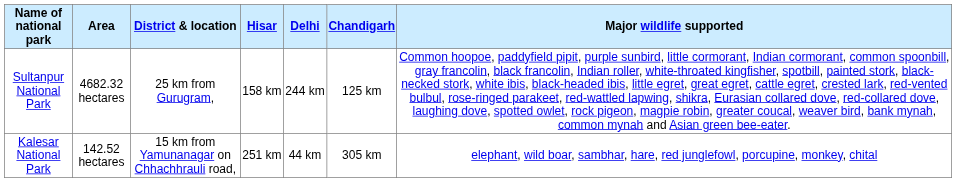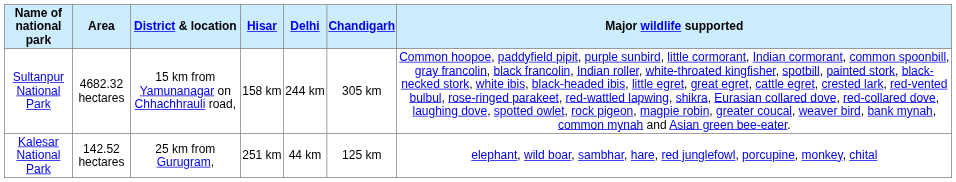 <table align="left" cellSpacing="2" cellPadding="2" style="BORDER-COLLAPSE: collapse; text-align:center;" border="1">
 <tr bgcolor="#CCECFF">
 <td><strong>Name of national park</strong></td>
 <td><strong>Area</strong></td>
 <td><strong><a href='#'>District</a> & location</strong></td>
 <td><strong><a href='#'>Hisar</a></strong></td>
 <td><strong><a href='#'>Delhi</a></strong></td>
 <td><strong><a href='#'>Chandigarh</a></strong></td>
 <td><strong>Major <a href='#'>wildlife</a> supported</strong></td>
 </tr>
 <tr>
 <td><a href='#'>Sultanpur National Park</a></td>
 <td>4682.32 hectares</td>
-<td>25 km from <a href='#'>Gurugram</a>, </td>
+<td>15 km from <a href='#'>Yamunanagar</a> on <a href='#'>Chhachhrauli</a> road, </td>
 <td>158 km</td>
 <td>244 km</td>
-<td>125 km</td>
+<td>305 km</td>
 <td><a href='#'>Common hoopoe</a>, <a href='#'>paddyfield pipit</a>, <a href='#'>purple sunbird</a>, <a href='#'>little cormorant</a>, <a href='#'>Indian cormorant</a>, <a href='#'>common spoonbill</a>, <a href='#'>gray francolin</a>, <a href='#'>black francolin</a>, <a href='#'>Indian roller</a>, <a href='#'>white-throated kingfisher</a>, <a href='#'>spotbill</a>, <a href='#'>painted stork</a>, <a href='#'>black-necked stork</a>, <a href='#'>white ibis</a>, <a href='#'>black-headed ibis</a>, <a href='#'>little egret</a>, <a href='#'>great egret</a>, <a href='#'>cattle egret</a>, <a href='#'>crested lark</a>, <a href='#'>red-vented bulbul</a>, <a href='#'>rose-ringed parakeet</a>, <a href='#'>red-wattled lapwing</a>, <a href='#'>shikra</a>, <a href='#'>Eurasian collared dove</a>, <a href='#'>red-collared dove</a>, <a href='#'>laughing dove</a>, <a href='#'>spotted owlet</a>, <a href='#'>rock pigeon</a>, <a href='#'>magpie robin</a>, <a href='#'>greater coucal</a>, <a href='#'>weaver bird</a>, <a href='#'>bank mynah</a>, <a href='#'>common mynah</a> and <a href='#'>Asian green bee-eater</a>.</td>
 </tr>
 <tr>
 <td><a href='#'>Kalesar National Park</a></td>
 <td>142.52 hectares</td>
-<td>15 km from <a href='#'>Yamunanagar</a> on <a href='#'>Chhachhrauli</a> road, </td>
+<td>25 km from <a href='#'>Gurugram</a>, </td>
 <td>251 km</td>
 <td>44 km</td>
-<td>305 km</td>
+<td>125 km</td>
 <td><a href='#'>elephant</a>, <a href='#'>wild boar</a>, <a href='#'>sambhar</a>, <a href='#'>hare</a>, <a href='#'>red junglefowl</a>, <a href='#'>porcupine</a>, <a href='#'>monkey</a>, <a href='#'>chital</a></td>
 </tr>
 </table>
